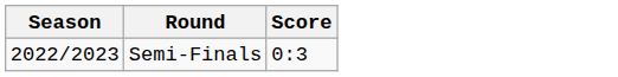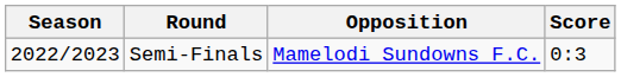 <table class="wikitable">
 <tr>
 <th>Season</th>
 <th>Round</th>
+<th>Opposition</th>
 <th>Score</th>
 </tr>
 <tr>
 <td>2022/2023</td>
 <td>Semi-Finals</td>
+<td><a href='#'>Mamelodi Sundowns F.C.</a></td>
 <td>0:3</td>
 </tr>
 </table>
